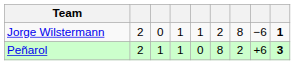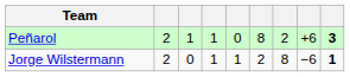 <table class="wikitable" style="text-align: center;">
 <tr>
 <th width=165>Team</th>
 <th width=20></th>
 <th width=20></th>
 <th width=20></th>
 <th width=20></th>
 <th width=20></th>
 <th width=20></th>
 <th width=20></th>
 <th width=20></th>
 </tr>
+<tr bgcolor=#CCFFCC>
+<td align=left> <a href='#'>Peñarol</a></td>
+<td>2</td>
+<td>1</td>
+<td>1</td>
+<td>0</td>
+<td>8</td>
+<td>2</td>
+<td>+6</td>
+<td><strong>3</strong></td>
+</tr>
 <tr>
 <td align=left> <a href='#'>Jorge Wilstermann</a></td>
 <td>2</td>
 <td>0</td>
 <td>1</td>
 <td>1</td>
 <td>2</td>
 <td>8</td>
 <td>−6</td>
 <td><strong>1</strong></td>
 </tr>
-<tr bgcolor=#CCFFCC>
-<td align=left> <a href='#'>Peñarol</a></td>
-<td>2</td>
-<td>1</td>
-<td>1</td>
-<td>0</td>
-<td>8</td>
-<td>2</td>
-<td>+6</td>
-<td><strong>3</strong></td>
-</tr>
 </table>
